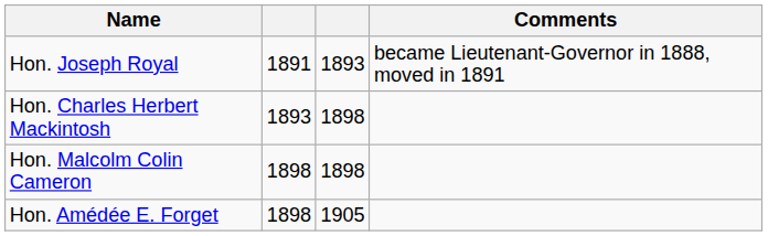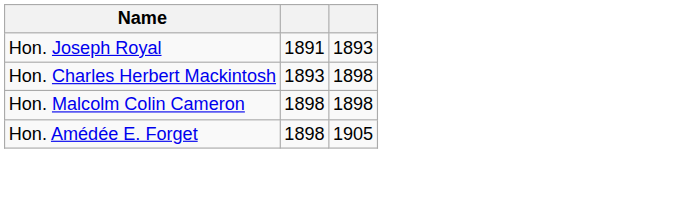 <table class="wikitable">
 <tr>
 <th style="text-align: center;">Name</th>
 <th></th>
 <th></th>
-<th style="text-align: center;" scope="col" style="width: 225px;">Comments</th>
 </tr>
 <tr>
 <td>Hon. <a href='#'>Joseph Royal</a></td>
 <td>1891</td>
 <td>1893</td>
-<td>became Lieutenant-Governor in 1888, moved in 1891</td>
 </tr>
 <tr>
 <td>Hon. <a href='#'>Charles Herbert Mackintosh</a></td>
 <td>1893</td>
 <td>1898</td>
-<td></td>
 </tr>
 <tr>
 <td>Hon. <a href='#'>Malcolm Colin Cameron</a></td>
 <td>1898</td>
 <td>1898</td>
-<td></td>
 </tr>
 <tr>
 <td>Hon. <a href='#'>Amédée E. Forget</a></td>
 <td>1898</td>
 <td>1905</td>
-<td></td>
 </tr>
 </table>
